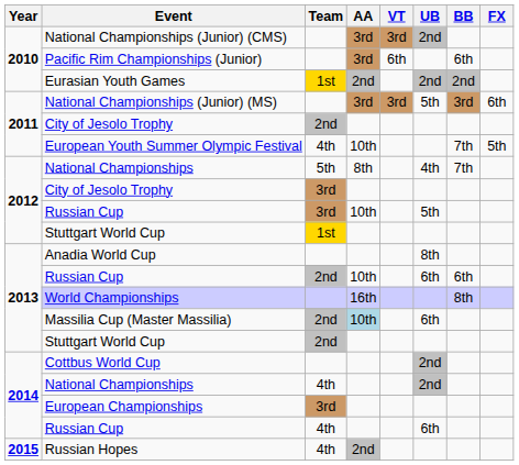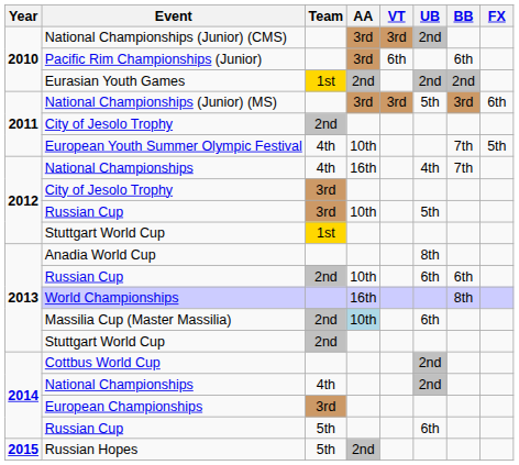 <table class="wikitable" style="text-align:center; font-size: 95%;">
 <tr>
 <th>Year</th>
 <th>Event</th>
 <th style="width:30px;">Team</th>
 <th style="width:30px;">AA</th>
 <th style="width:30px;"><a href='#'>VT</a></th>
 <th style="width:30px;"><a href='#'>UB</a></th>
 <th style="width:30px;"><a href='#'>BB</a></th>
 <th style="width:30px;"><a href='#'>FX</a></th>
 </tr>
 <tr>
 <td rowspan="3"><strong>2010</strong></td>
 <td align=left>National Championships (Junior) (CMS)</td>
 <td></td>
 <td style="background:#c96;">3rd</td>
 <td style="background:#c96;">3rd</td>
 <td style="background:silver;">2nd</td>
 <td></td>
 <td></td>
 </tr>
 <tr>
 <td align=left><a href='#'>Pacific Rim Championships</a> (Junior)</td>
 <td></td>
 <td style="background:#c96;">3rd</td>
 <td>6th</td>
 <td></td>
 <td>6th</td>
 <td></td>
 </tr>
 <tr>
 <td align=left>Eurasian Youth Games</td>
 <td style="background: gold">1st</td>
 <td style="background:silver;">2nd</td>
 <td></td>
 <td style="background:silver;">2nd</td>
 <td style="background:silver;">2nd</td>
 <td></td>
 </tr>
 <tr>
 <td rowspan="3"><strong>2011</strong></td>
 <td align=left><a href='#'>National Championships</a> (Junior) (MS)</td>
 <td></td>
 <td style="background:#c96;">3rd</td>
 <td style="background:#c96;">3rd</td>
 <td>5th</td>
 <td style="background:#c96;">3rd</td>
 <td>6th</td>
 </tr>
 <tr>
 <td align=left><a href='#'>City of Jesolo Trophy</a></td>
 <td style="background:silver;">2nd</td>
 <td></td>
 <td></td>
 <td></td>
 <td></td>
 <td></td>
 </tr>
 <tr>
 <td align=left><a href='#'>European Youth Summer Olympic Festival</a></td>
 <td>4th</td>
 <td>10th</td>
 <td></td>
 <td></td>
 <td>7th</td>
 <td>5th</td>
 </tr>
 <tr>
 <td rowspan="4"><strong>2012</strong></td>
 <td align=left><a href='#'>National Championships</a></td>
-<td>5th</td>
-<td>8th</td>
+<td>4th</td>
+<td>16th</td>
 <td></td>
 <td>4th</td>
 <td>7th</td>
 <td></td>
 </tr>
 <tr>
 <td align=left><a href='#'>City of Jesolo Trophy</a></td>
 <td style="background:#c96;">3rd</td>
 <td></td>
 <td></td>
 <td></td>
 <td></td>
 <td></td>
 </tr>
 <tr>
 <td align=left><a href='#'>Russian Cup</a></td>
 <td style="background:#c96;">3rd</td>
 <td>10th</td>
 <td></td>
 <td>5th</td>
 <td></td>
 <td></td>
 </tr>
 <tr>
 <td align=left>Stuttgart World Cup</td>
 <td style="background: gold">1st</td>
 <td></td>
 <td></td>
 <td></td>
 <td></td>
 <td></td>
 </tr>
 <tr>
 <td rowspan="5"><strong>2013</strong></td>
 <td align=left>Anadia World Cup</td>
 <td></td>
 <td></td>
 <td></td>
 <td>8th</td>
 <td></td>
 <td></td>
 </tr>
 <tr>
 <td align=left><a href='#'>Russian Cup</a></td>
 <td style="background:silver;">2nd</td>
 <td>10th</td>
 <td></td>
 <td>6th</td>
 <td>6th</td>
 <td></td>
 </tr>
 <tr bgcolor=#CCCCFF>
 <td align=left><a href='#'>World Championships</a></td>
 <td></td>
 <td>16th</td>
 <td></td>
 <td></td>
 <td>8th</td>
 <td></td>
 </tr>
 <tr>
 <td align=left>Massilia Cup (Master Massilia)</td>
 <td style="background:silver;">2nd</td>
 <td style="background: lightblue;">10th</td>
 <td></td>
 <td>6th</td>
 <td></td>
 <td></td>
 </tr>
 <tr>
 <td align=left>Stuttgart World Cup</td>
 <td style="background:silver;">2nd</td>
 <td></td>
 <td></td>
 <td></td>
 <td></td>
 <td></td>
 </tr>
 <tr>
 <td rowspan="4"><strong><a href='#'>2014</a></strong></td>
 <td align=left><a href='#'>Cottbus World Cup</a></td>
 <td></td>
 <td></td>
 <td></td>
 <td style="background:silver;">2nd</td>
 <td></td>
 <td></td>
 </tr>
 <tr>
 <td align=left><a href='#'>National Championships</a></td>
 <td>4th</td>
 <td></td>
 <td></td>
 <td style="background:silver;">2nd</td>
 <td></td>
 <td></td>
 </tr>
 <tr>
 <td align=left><a href='#'>European Championships</a></td>
 <td style="background:#c96;">3rd</td>
 <td></td>
 <td></td>
 <td></td>
 <td></td>
 <td></td>
 </tr>
 <tr>
 <td align=left><a href='#'>Russian Cup</a></td>
-<td>4th</td>
+<td>5th</td>
 <td></td>
 <td></td>
 <td>6th</td>
 <td></td>
 <td></td>
 </tr>
 <tr>
 <td rowspan="1"><strong><a href='#'>2015</a></strong></td>
 <td align=left>Russian Hopes</td>
-<td>4th</td>
+<td>5th</td>
 <td style="background:silver;">2nd</td>
 <td></td>
 <td></td>
 <td></td>
 <td></td>
 </tr>
 </table>
